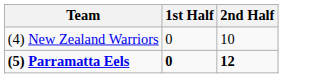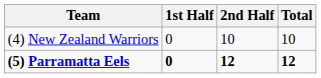 <table class="wikitable">
 <tr>
 <th>Team</th>
 <th>1st Half</th>
 <th>2nd Half</th>
+<th>Total</th>
 </tr>
 <tr>
 <td>(4) <a href='#'>New Zealand Warriors</a></td>
 <td>0</td>
+<td>10</td>
 <td>10</td>
 </tr>
 <tr>
 <td><strong>(5) <a href='#'>Parramatta Eels</a></strong></td>
 <td><strong>0</strong></td>
 <td><strong>12</strong></td>
+<td><strong>12</strong></td>
 </tr>
 </table>
